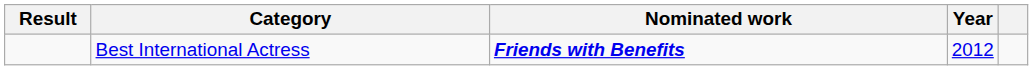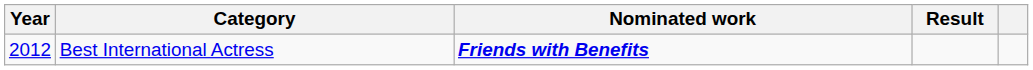 <table class="wikitable sortable">
 <tr>
-<th scope="col" style="width:5em;">Result</th>
+<th scope="col" style="width:1em;">Year</th>
 <th scope="col" style="width:33em;">Category</th>
 <th scope="col" style="width:39em;">Nominated work</th>
-<th scope="col" style="width:1em;">Year</th>
+<th scope="col" style="width:5em;">Result</th>
 <th scope="col" style="width:2em;" class="unsortable"></th>
 </tr>
 <tr>
-<td></td>
+<td><a href='#'>2012</a></td>
 <td><a href='#'>Best International Actress</a></td>
 <td><strong><em><a href='#'>Friends with Benefits</a></em></strong></td>
-<td><a href='#'>2012</a></td>
+<td></td>
 <td style="text-align:center;"></td>
 </tr>
 </table>
